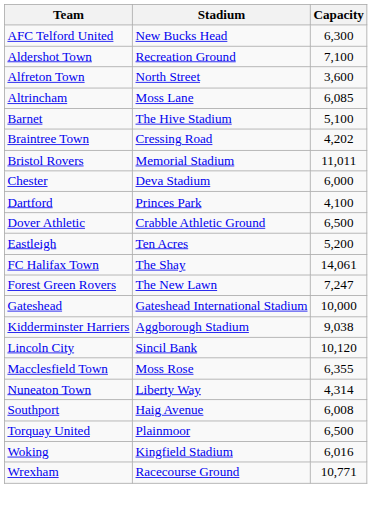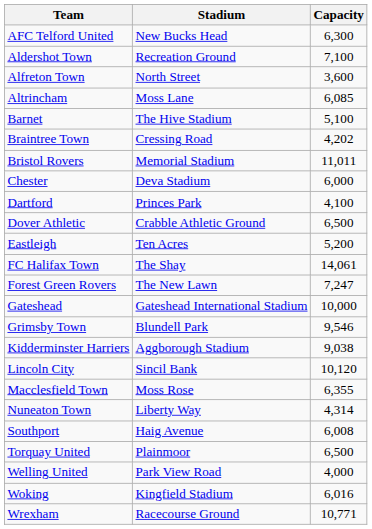 <table class="wikitable sortable">
 <tr>
 <th>Team</th>
 <th>Stadium</th>
 <th>Capacity</th>
 </tr>
 <tr>
 <td><a href='#'>AFC Telford United</a></td>
 <td><a href='#'>New Bucks Head</a></td>
 <td align="center">6,300</td>
 </tr>
 <tr>
 <td><a href='#'>Aldershot Town</a></td>
 <td><a href='#'>Recreation Ground</a></td>
 <td align="center">7,100</td>
 </tr>
 <tr>
 <td><a href='#'>Alfreton Town</a></td>
 <td><a href='#'>North Street</a></td>
 <td align="center">3,600</td>
 </tr>
 <tr>
 <td><a href='#'>Altrincham</a></td>
 <td><a href='#'>Moss Lane</a></td>
 <td align="center">6,085</td>
 </tr>
 <tr>
 <td><a href='#'>Barnet</a></td>
 <td><a href='#'>The Hive Stadium</a></td>
 <td align="center">5,100</td>
 </tr>
 <tr>
 <td><a href='#'>Braintree Town</a></td>
 <td><a href='#'>Cressing Road</a></td>
 <td align="center">4,202</td>
 </tr>
 <tr>
 <td><a href='#'>Bristol Rovers</a></td>
 <td><a href='#'>Memorial Stadium</a></td>
 <td align="center">11,011</td>
 </tr>
 <tr>
 <td><a href='#'>Chester</a></td>
 <td><a href='#'>Deva Stadium</a></td>
 <td align="center">6,000</td>
 </tr>
 <tr>
 <td><a href='#'>Dartford</a></td>
 <td><a href='#'>Princes Park</a></td>
 <td align="center">4,100</td>
 </tr>
 <tr>
 <td><a href='#'>Dover Athletic</a></td>
 <td><a href='#'>Crabble Athletic Ground</a></td>
 <td align="center">6,500</td>
 </tr>
 <tr>
 <td><a href='#'>Eastleigh</a></td>
 <td><a href='#'>Ten Acres</a></td>
 <td align="center">5,200</td>
 </tr>
 <tr>
 <td><a href='#'>FC Halifax Town</a></td>
 <td><a href='#'>The Shay</a></td>
 <td align="center">14,061</td>
 </tr>
 <tr>
 <td><a href='#'>Forest Green Rovers</a></td>
 <td><a href='#'>The New Lawn</a></td>
 <td align="center">7,247</td>
 </tr>
 <tr>
 <td><a href='#'>Gateshead</a></td>
 <td><a href='#'>Gateshead International Stadium</a></td>
 <td align="center">10,000</td>
 </tr>
 <tr>
+<td><a href='#'>Grimsby Town</a></td>
+<td><a href='#'>Blundell Park</a></td>
+<td align="center">9,546</td>
+</tr>
+<tr>
 <td><a href='#'>Kidderminster Harriers</a></td>
 <td><a href='#'>Aggborough Stadium</a></td>
 <td align="center">9,038</td>
 </tr>
 <tr>
 <td><a href='#'>Lincoln City</a></td>
 <td><a href='#'>Sincil Bank</a></td>
 <td align="center">10,120</td>
 </tr>
 <tr>
 <td><a href='#'>Macclesfield Town</a></td>
 <td><a href='#'>Moss Rose</a></td>
 <td align="center">6,355</td>
 </tr>
 <tr>
 <td><a href='#'>Nuneaton Town</a></td>
 <td><a href='#'>Liberty Way</a></td>
 <td align="center">4,314</td>
 </tr>
 <tr>
 <td><a href='#'>Southport</a></td>
 <td><a href='#'>Haig Avenue</a></td>
 <td align="center">6,008</td>
 </tr>
 <tr>
 <td><a href='#'>Torquay United</a></td>
 <td><a href='#'>Plainmoor</a></td>
 <td align="center">6,500</td>
 </tr>
 <tr>
+<td><a href='#'>Welling United</a></td>
+<td><a href='#'>Park View Road</a></td>
+<td align="center">4,000</td>
+</tr>
+<tr>
 <td><a href='#'>Woking</a></td>
 <td><a href='#'>Kingfield Stadium</a></td>
 <td align="center">6,016</td>
 </tr>
 <tr>
 <td><a href='#'>Wrexham</a></td>
 <td><a href='#'>Racecourse Ground</a></td>
 <td align="center">10,771</td>
 </tr>
 </table>
